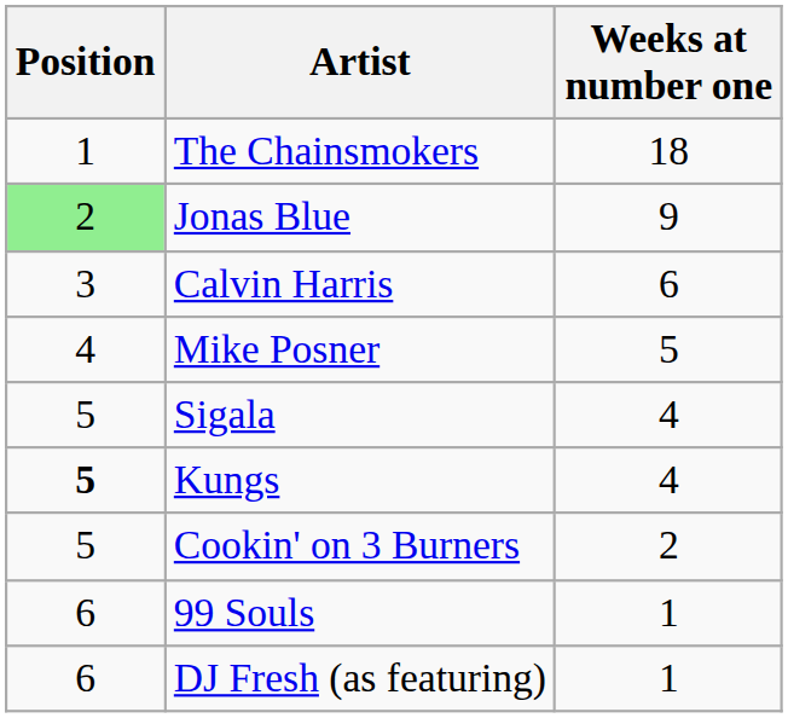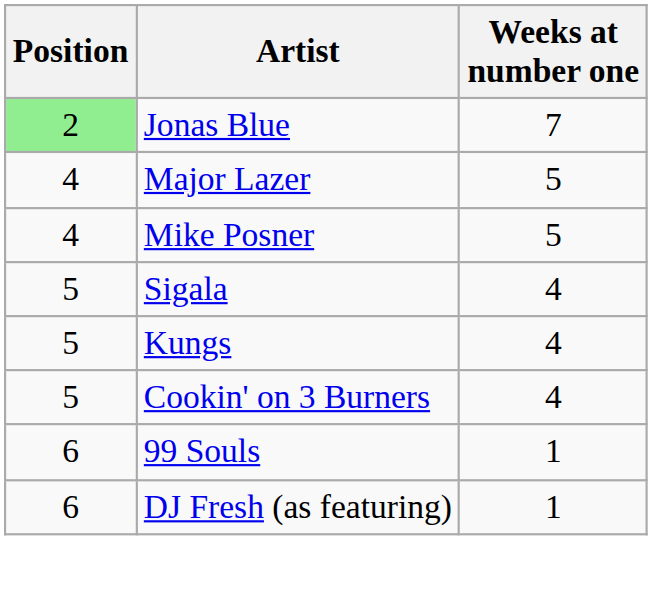 <table class="wikitable sortable plainrowheaders" style="font-size:97%;">
 <tr>
 <th scope=col>Position</th>
 <th scope=col>Artist</th>
 <th scope=col>Weeks at<br>number one</th>
 </tr>
 <tr>
-<td align=center>1</td>
-<td><a href='#'>The Chainsmokers</a></td>
-<td align=center>18</td>
+<td align=center style="background: lightgreen;">2</td>
+<td><a href='#'>Jonas Blue</a></td>
+<td align=center>7</td>
 </tr>
 <tr>
-<td align=center style="background: lightgreen;">2</td>
-<td><a href='#'>Jonas Blue</a></td>
-<td align=center>9</td>
-</tr>
-<tr>
-<td align=center>3</td>
-<td><a href='#'>Calvin Harris</a></td>
-<td align=center>6</td>
+<td align=center>4</td>
+<td><a href='#'>Major Lazer</a></td>
+<td align=center>5</td>
 </tr>
 <tr>
 <td align=center>4</td>
 <td><a href='#'>Mike Posner</a></td>
 <td align=center>5</td>
 </tr>
 <tr>
 <td align=center>5</td>
 <td><a href='#'>Sigala</a></td>
 <td align=center>4</td>
 </tr>
 <tr>
-<td align=center><strong>5</strong></td>
+<td align=center>5</td>
 <td><a href='#'>Kungs</a></td>
 <td align=center>4</td>
 </tr>
 <tr>
 <td align=center>5</td>
 <td><a href='#'>Cookin' on 3 Burners</a></td>
-<td align=center>2</td>
+<td align=center>4</td>
 </tr>
 <tr>
 <td align=center>6</td>
 <td><a href='#'>99 Souls</a></td>
 <td align=center>1</td>
 </tr>
 <tr>
 <td align=center>6</td>
 <td><a href='#'>DJ Fresh</a> (as featuring)</td>
 <td align=center>1</td>
 </tr>
 </table>
